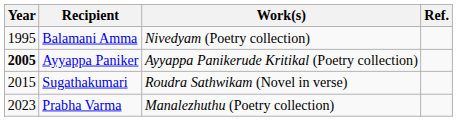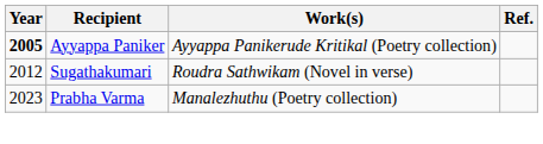 <table class="wikitable">
 <tr>
 <th>Year</th>
 <th>Recipient</th>
 <th>Work(s)</th>
 <th>Ref.</th>
 </tr>
 <tr>
-<td>1995</td>
-<td><a href='#'>Balamani Amma</a></td>
-<td><em>Nivedyam</em> (Poetry collection)</td>
-<td></td>
-</tr>
-<tr>
 <td><strong>2005</strong></td>
 <td><a href='#'>Ayyappa Paniker</a></td>
 <td><em>Ayyappa Panikerude Kritikal</em> (Poetry collection)</td>
 <td></td>
 </tr>
 <tr>
-<td>2015</td>
+<td>2012</td>
 <td><a href='#'>Sugathakumari</a></td>
 <td><em>Roudra Sathwikam</em> (Novel in verse)</td>
 <td></td>
 </tr>
 <tr>
 <td>2023</td>
 <td><a href='#'>Prabha Varma</a></td>
 <td><em>Manalezhuthu</em> (Poetry collection)</td>
 <td></td>
 </tr>
 </table>
